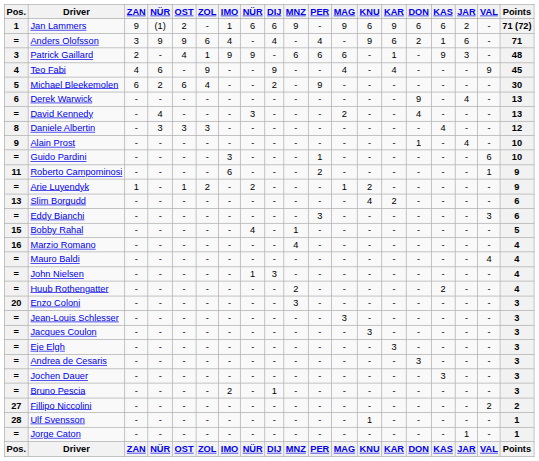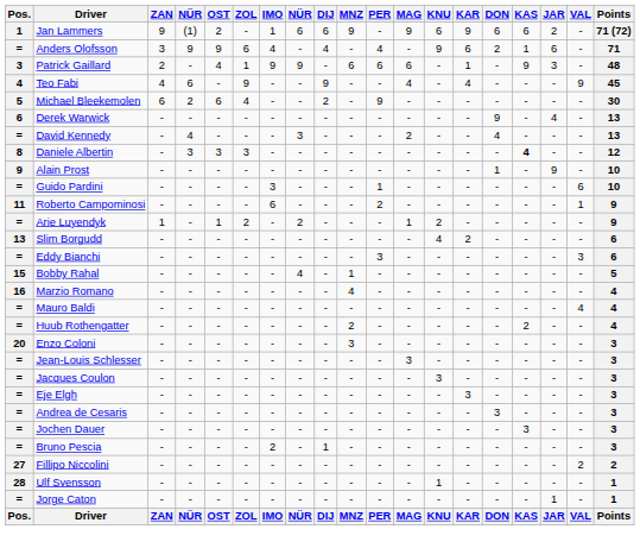 <table align=left| class="wikitable" style="font-size: 85%; text-align: center">
 <tr>
 <th>Pos.</th>
 <th>Driver</th>
 <th><a href='#'>ZAN</a><br></th>
 <th><a href='#'>NÜR</a><br></th>
 <th><a href='#'>OST</a><br></th>
 <th><a href='#'>ZOL</a><br></th>
 <th><a href='#'>IMO</a><br></th>
 <th><a href='#'>NÜR</a><br></th>
 <th><a href='#'>DIJ</a><br></th>
 <th><a href='#'>MNZ</a><br></th>
 <th><a href='#'>PER</a><br></th>
 <th><a href='#'>MAG</a><br></th>
 <th><a href='#'>KNU</a><br></th>
 <th><a href='#'>KAR</a><br></th>
 <th><a href='#'>DON</a><br></th>
 <th><a href='#'>KAS</a><br></th>
 <th><a href='#'>JAR</a><br></th>
 <th><a href='#'>VAL</a><br></th>
 <th>Points</th>
 </tr>
 <tr>
 <th>1</th>
 <td align="left"> <a href='#'>Jan Lammers</a></td>
 <td>9</td>
 <td>(1)</td>
 <td>2</td>
 <td>-</td>
 <td>1</td>
 <td>6</td>
 <td>6</td>
 <td>9</td>
 <td>-</td>
 <td>9</td>
 <td>6</td>
 <td>9</td>
 <td>6</td>
 <td>6</td>
 <td>2</td>
 <td>-</td>
 <th>71 (72)</th>
 </tr>
 <tr>
 <th>=</th>
 <td align="left"> <a href='#'>Anders Olofsson</a></td>
 <td>3</td>
 <td>9</td>
 <td>9</td>
 <td>6</td>
 <td>4</td>
 <td>-</td>
 <td>4</td>
 <td>-</td>
 <td>4</td>
 <td>-</td>
 <td>9</td>
 <td>6</td>
 <td>2</td>
 <td>1</td>
 <td>6</td>
 <td>-</td>
 <th>71</th>
 </tr>
 <tr>
 <th>3</th>
 <td align="left"> <a href='#'>Patrick Gaillard</a></td>
 <td>2</td>
 <td>-</td>
 <td>4</td>
 <td>1</td>
 <td>9</td>
 <td>9</td>
 <td>-</td>
 <td>6</td>
 <td>6</td>
 <td>6</td>
 <td>-</td>
 <td>1</td>
 <td>-</td>
 <td>9</td>
 <td>3</td>
 <td>-</td>
 <th>48</th>
 </tr>
 <tr>
 <th>4</th>
 <td align="left"> <a href='#'>Teo Fabi</a></td>
 <td>4</td>
 <td>6</td>
 <td>-</td>
 <td>9</td>
 <td>-</td>
 <td>-</td>
 <td>9</td>
 <td>-</td>
 <td>-</td>
 <td>4</td>
 <td>-</td>
 <td>4</td>
 <td>-</td>
 <td>-</td>
 <td>-</td>
 <td>9</td>
 <th>45</th>
 </tr>
 <tr>
 <th>5</th>
 <td align="left"> <a href='#'>Michael Bleekemolen</a></td>
 <td>6</td>
 <td>2</td>
 <td>6</td>
 <td>4</td>
 <td>-</td>
 <td>-</td>
 <td>2</td>
 <td>-</td>
 <td>9</td>
 <td>-</td>
 <td>-</td>
 <td>-</td>
 <td>-</td>
 <td>-</td>
 <td>-</td>
 <td>-</td>
 <th>30</th>
 </tr>
 <tr>
 <th>6</th>
 <td align="left"> <a href='#'>Derek Warwick</a></td>
 <td>-</td>
 <td>-</td>
 <td>-</td>
 <td>-</td>
 <td>-</td>
 <td>-</td>
 <td>-</td>
 <td>-</td>
 <td>-</td>
 <td>-</td>
 <td>-</td>
 <td>-</td>
 <td>9</td>
 <td>-</td>
 <td>4</td>
 <td>-</td>
 <th>13</th>
 </tr>
 <tr>
 <th>=</th>
 <td align="left"> <a href='#'>David Kennedy</a></td>
 <td>-</td>
 <td>4</td>
 <td>-</td>
 <td>-</td>
 <td>-</td>
 <td>3</td>
 <td>-</td>
 <td>-</td>
 <td>-</td>
 <td>2</td>
 <td>-</td>
 <td>-</td>
 <td>4</td>
 <td>-</td>
 <td>-</td>
 <td>-</td>
 <th>13</th>
 </tr>
 <tr>
 <th>8</th>
 <td align="left"> <a href='#'>Daniele Albertin</a></td>
 <td>-</td>
 <td>3</td>
 <td>3</td>
 <td>3</td>
 <td>-</td>
 <td>-</td>
 <td>-</td>
 <td>-</td>
 <td>-</td>
 <td>-</td>
 <td>-</td>
 <td>-</td>
 <td>-</td>
-<td>4</td>
+<td><strong>4</strong></td>
 <td>-</td>
 <td>-</td>
 <th>12</th>
 </tr>
 <tr>
 <th>9</th>
 <td align="left"> <a href='#'>Alain Prost</a></td>
 <td>-</td>
 <td>-</td>
 <td>-</td>
 <td>-</td>
 <td>-</td>
 <td>-</td>
 <td>-</td>
 <td>-</td>
 <td>-</td>
 <td>-</td>
 <td>-</td>
 <td>-</td>
 <td>1</td>
 <td>-</td>
-<td>4</td>
+<td>9</td>
 <td>-</td>
 <th>10</th>
 </tr>
 <tr>
 <th>=</th>
 <td align="left"> <a href='#'>Guido Pardini</a></td>
 <td>-</td>
 <td>-</td>
 <td>-</td>
 <td>-</td>
 <td>3</td>
 <td>-</td>
 <td>-</td>
 <td>-</td>
 <td>1</td>
 <td>-</td>
 <td>-</td>
 <td>-</td>
 <td>-</td>
 <td>-</td>
 <td>-</td>
 <td>6</td>
 <th>10</th>
 </tr>
 <tr>
 <th>11</th>
 <td align="left"> <a href='#'>Roberto Campominosi</a></td>
 <td>-</td>
 <td>-</td>
 <td>-</td>
 <td>-</td>
 <td>6</td>
 <td>-</td>
 <td>-</td>
 <td>-</td>
 <td>2</td>
 <td>-</td>
 <td>-</td>
 <td>-</td>
 <td>-</td>
 <td>-</td>
 <td>-</td>
 <td>1</td>
 <th>9</th>
 </tr>
 <tr>
 <th>=</th>
 <td align="left"> <a href='#'>Arie Luyendyk</a></td>
 <td>1</td>
 <td>-</td>
 <td>1</td>
 <td>2</td>
 <td>-</td>
 <td>2</td>
 <td>-</td>
 <td>-</td>
 <td>-</td>
 <td>1</td>
 <td>2</td>
 <td>-</td>
 <td>-</td>
 <td>-</td>
 <td>-</td>
 <td>-</td>
 <th>9</th>
 </tr>
 <tr>
 <th>13</th>
 <td align="left"> <a href='#'>Slim Borgudd</a></td>
 <td>-</td>
 <td>-</td>
 <td>-</td>
 <td>-</td>
 <td>-</td>
 <td>-</td>
 <td>-</td>
 <td>-</td>
 <td>-</td>
 <td>-</td>
 <td>4</td>
 <td>2</td>
 <td>-</td>
 <td>-</td>
 <td>-</td>
 <td>-</td>
 <th>6</th>
 </tr>
 <tr>
 <th>=</th>
 <td align="left"> <a href='#'>Eddy Bianchi</a></td>
 <td>-</td>
 <td>-</td>
 <td>-</td>
 <td>-</td>
 <td>-</td>
 <td>-</td>
 <td>-</td>
 <td>-</td>
 <td>3</td>
 <td>-</td>
 <td>-</td>
 <td>-</td>
 <td>-</td>
 <td>-</td>
 <td>-</td>
 <td>3</td>
 <th>6</th>
 </tr>
 <tr>
 <th>15</th>
 <td align="left"> <a href='#'>Bobby Rahal</a></td>
 <td>-</td>
 <td>-</td>
 <td>-</td>
 <td>-</td>
 <td>-</td>
 <td>4</td>
 <td>-</td>
 <td>1</td>
 <td>-</td>
 <td>-</td>
 <td>-</td>
 <td>-</td>
 <td>-</td>
 <td>-</td>
 <td>-</td>
 <td>-</td>
 <th>5</th>
 </tr>
 <tr>
 <th>16</th>
 <td align="left"> <a href='#'>Marzio Romano</a></td>
 <td>-</td>
 <td>-</td>
 <td>-</td>
 <td>-</td>
 <td>-</td>
 <td>-</td>
 <td>-</td>
 <td>4</td>
 <td>-</td>
 <td>-</td>
 <td>-</td>
 <td>-</td>
 <td>-</td>
 <td>-</td>
 <td>-</td>
 <td>-</td>
 <th>4</th>
 </tr>
 <tr>
 <th>=</th>
 <td align="left"> <a href='#'>Mauro Baldi</a></td>
 <td>-</td>
 <td>-</td>
 <td>-</td>
 <td>-</td>
 <td>-</td>
 <td>-</td>
 <td>-</td>
 <td>-</td>
 <td>-</td>
 <td>-</td>
 <td>-</td>
 <td>-</td>
 <td>-</td>
 <td>-</td>
 <td>-</td>
 <td>4</td>
-<th>4</th>
-</tr>
-<tr>
-<th>=</th>
-<td align="left"> <a href='#'>John Nielsen</a></td>
-<td>-</td>
-<td>-</td>
-<td>-</td>
-<td>-</td>
-<td>-</td>
-<td>1</td>
-<td>3</td>
-<td>-</td>
-<td>-</td>
-<td>-</td>
-<td>-</td>
-<td>-</td>
-<td>-</td>
-<td>-</td>
-<td>-</td>
-<td>-</td>
 <th>4</th>
 </tr>
 <tr>
 <th>=</th>
 <td align="left"> <a href='#'>Huub Rothengatter</a></td>
 <td>-</td>
 <td>-</td>
 <td>-</td>
 <td>-</td>
 <td>-</td>
 <td>-</td>
 <td>-</td>
 <td>2</td>
 <td>-</td>
 <td>-</td>
 <td>-</td>
 <td>-</td>
 <td>-</td>
 <td>2</td>
 <td>-</td>
 <td>-</td>
 <th>4</th>
 </tr>
 <tr>
 <th>20</th>
 <td align="left"> <a href='#'>Enzo Coloni</a></td>
 <td>-</td>
 <td>-</td>
 <td>-</td>
 <td>-</td>
 <td>-</td>
 <td>-</td>
 <td>-</td>
 <td>3</td>
 <td>-</td>
 <td>-</td>
 <td>-</td>
 <td>-</td>
 <td>-</td>
 <td>-</td>
 <td>-</td>
 <td>-</td>
 <th>3</th>
 </tr>
 <tr>
 <th>=</th>
 <td align="left"> <a href='#'>Jean-Louis Schlesser</a></td>
 <td>-</td>
 <td>-</td>
 <td>-</td>
 <td>-</td>
 <td>-</td>
 <td>-</td>
 <td>-</td>
 <td>-</td>
 <td>-</td>
 <td>3</td>
 <td>-</td>
 <td>-</td>
 <td>-</td>
 <td>-</td>
 <td>-</td>
 <td>-</td>
 <th>3</th>
 </tr>
 <tr>
 <th>=</th>
 <td align="left"> <a href='#'>Jacques Coulon</a></td>
 <td>-</td>
 <td>-</td>
 <td>-</td>
 <td>-</td>
 <td>-</td>
 <td>-</td>
 <td>-</td>
 <td>-</td>
 <td>-</td>
 <td>-</td>
 <td>3</td>
 <td>-</td>
 <td>-</td>
 <td>-</td>
 <td>-</td>
 <td>-</td>
 <th>3</th>
 </tr>
 <tr>
 <th>=</th>
 <td align="left"> <a href='#'>Eje Elgh</a></td>
 <td>-</td>
 <td>-</td>
 <td>-</td>
 <td>-</td>
 <td>-</td>
 <td>-</td>
 <td>-</td>
 <td>-</td>
 <td>-</td>
 <td>-</td>
 <td>-</td>
 <td>3</td>
 <td>-</td>
 <td>-</td>
 <td>-</td>
 <td>-</td>
 <th>3</th>
 </tr>
 <tr>
 <th>=</th>
 <td align="left"> <a href='#'>Andrea de Cesaris</a></td>
 <td>-</td>
 <td>-</td>
 <td>-</td>
 <td>-</td>
 <td>-</td>
 <td>-</td>
 <td>-</td>
 <td>-</td>
 <td>-</td>
 <td>-</td>
 <td>-</td>
 <td>-</td>
 <td>3</td>
 <td>-</td>
 <td>-</td>
 <td>-</td>
 <th>3</th>
 </tr>
 <tr>
 <th>=</th>
 <td align="left"> <a href='#'>Jochen Dauer</a></td>
 <td>-</td>
 <td>-</td>
 <td>-</td>
 <td>-</td>
 <td>-</td>
 <td>-</td>
 <td>-</td>
 <td>-</td>
 <td>-</td>
 <td>-</td>
 <td>-</td>
 <td>-</td>
 <td>-</td>
 <td>3</td>
 <td>-</td>
 <td>-</td>
 <th>3</th>
 </tr>
 <tr>
 <th>=</th>
 <td align="left"> <a href='#'>Bruno Pescia</a></td>
 <td>-</td>
 <td>-</td>
 <td>-</td>
 <td>-</td>
 <td>2</td>
 <td>-</td>
 <td>1</td>
 <td>-</td>
 <td>-</td>
 <td>-</td>
 <td>-</td>
 <td>-</td>
 <td>-</td>
 <td>-</td>
 <td>-</td>
 <td>-</td>
 <th>3</th>
 </tr>
 <tr>
 <th>27</th>
 <td align="left"> <a href='#'>Fillipo Niccolini</a></td>
 <td>-</td>
 <td>-</td>
 <td>-</td>
 <td>-</td>
 <td>-</td>
 <td>-</td>
 <td>-</td>
 <td>-</td>
 <td>-</td>
 <td>-</td>
 <td>-</td>
 <td>-</td>
 <td>-</td>
 <td>-</td>
 <td>-</td>
 <td>2</td>
 <th>2</th>
 </tr>
 <tr>
 <th>28</th>
 <td align="left"> <a href='#'>Ulf Svensson</a></td>
 <td>-</td>
 <td>-</td>
 <td>-</td>
 <td>-</td>
 <td>-</td>
 <td>-</td>
 <td>-</td>
 <td>-</td>
 <td>-</td>
 <td>-</td>
 <td>1</td>
 <td>-</td>
 <td>-</td>
 <td>-</td>
 <td>-</td>
 <td>-</td>
 <th>1</th>
 </tr>
 <tr>
 <th>=</th>
 <td align="left"> <a href='#'>Jorge Caton</a></td>
 <td>-</td>
 <td>-</td>
 <td>-</td>
 <td>-</td>
 <td>-</td>
 <td>-</td>
 <td>-</td>
 <td>-</td>
 <td>-</td>
 <td>-</td>
 <td>-</td>
 <td>-</td>
 <td>-</td>
 <td>-</td>
 <td>1</td>
 <td>-</td>
 <th>1</th>
 </tr>
 <tr>
 <th>Pos.</th>
 <th>Driver</th>
 <th><a href='#'>ZAN</a><br></th>
 <th><a href='#'>NÜR</a><br></th>
 <th><a href='#'>OST</a><br></th>
 <th><a href='#'>ZOL</a><br></th>
 <th><a href='#'>IMO</a><br></th>
 <th><a href='#'>NÜR</a><br></th>
 <th><a href='#'>DIJ</a><br></th>
 <th><a href='#'>MNZ</a><br></th>
 <th><a href='#'>PER</a><br></th>
 <th><a href='#'>MAG</a><br></th>
 <th><a href='#'>KNU</a><br></th>
 <th><a href='#'>KAR</a><br></th>
 <th><a href='#'>DON</a><br></th>
 <th><a href='#'>KAS</a><br></th>
 <th><a href='#'>JAR</a><br></th>
 <th><a href='#'>VAL</a><br></th>
 <th>Points</th>
 </tr>
 </table>
